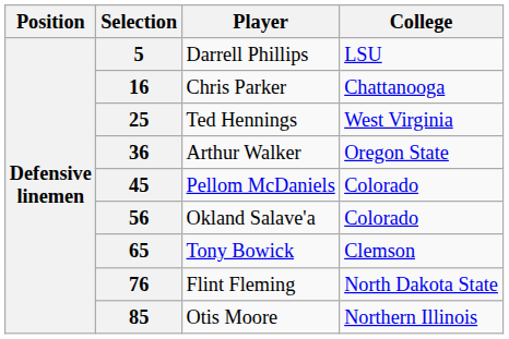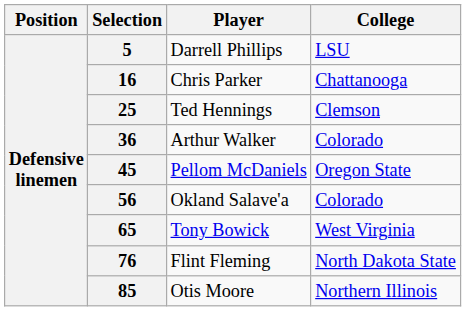 <table class="wikitable" style="font-size: 95%;">
 <tr>
 <th>Position</th>
 <th>Selection</th>
 <th>Player</th>
 <th>College</th>
 </tr>
 <tr>
 <th rowspan=9>Defensive<br>linemen</th>
 <th>5</th>
 <td>Darrell Phillips</td>
 <td><a href='#'>LSU</a></td>
 </tr>
 <tr>
 <th>16</th>
 <td>Chris Parker</td>
 <td><a href='#'>Chattanooga</a></td>
 </tr>
 <tr>
 <th>25</th>
 <td>Ted Hennings</td>
-<td><a href='#'>West Virginia</a></td>
+<td><a href='#'>Clemson</a></td>
 </tr>
 <tr>
 <th>36</th>
 <td>Arthur Walker</td>
-<td><a href='#'>Oregon State</a></td>
+<td><a href='#'>Colorado</a></td>
 </tr>
 <tr>
 <th>45</th>
 <td><a href='#'>Pellom McDaniels</a></td>
-<td><a href='#'>Colorado</a></td>
+<td><a href='#'>Oregon State</a></td>
 </tr>
 <tr>
 <th>56</th>
 <td>Okland Salave'a</td>
 <td><a href='#'>Colorado</a></td>
 </tr>
 <tr>
 <th>65</th>
 <td><a href='#'>Tony Bowick</a></td>
-<td><a href='#'>Clemson</a></td>
+<td><a href='#'>West Virginia</a></td>
 </tr>
 <tr>
 <th>76</th>
 <td>Flint Fleming</td>
 <td><a href='#'>North Dakota State</a></td>
 </tr>
 <tr>
 <th>85</th>
 <td>Otis Moore</td>
 <td><a href='#'>Northern Illinois</a></td>
 </tr>
 </table>
